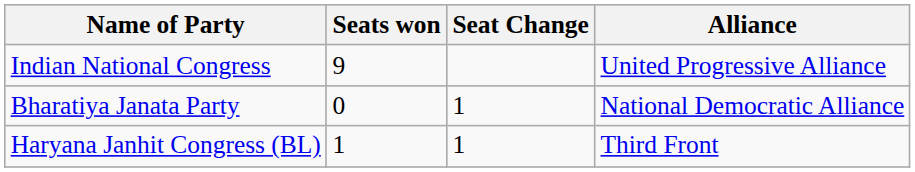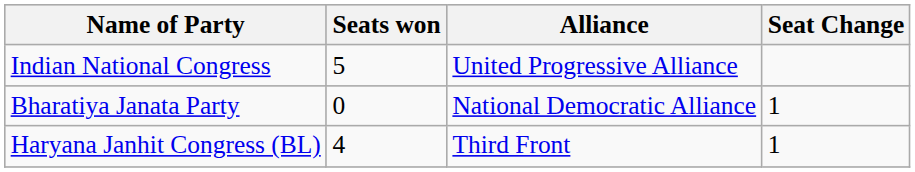 <table class="wikitable sortable">
 <tr>
 <th>Name of Party</th>
 <th>Seats won</th>
+<th>Alliance</th>
 <th>Seat Change</th>
-<th>Alliance</th>
 </tr>
 <tr>
 <td><a href='#'>Indian National Congress</a></td>
-<td>9</td>
+<td>5</td>
+<td><a href='#'>United Progressive Alliance</a></td>
 <td></td>
-<td><a href='#'>United Progressive Alliance</a></td>
 </tr>
 <tr>
 <td><a href='#'>Bharatiya Janata Party</a></td>
 <td>0</td>
+<td><a href='#'>National Democratic Alliance</a></td>
 <td>1</td>
-<td><a href='#'>National Democratic Alliance</a></td>
 </tr>
 <tr>
 <td><a href='#'>Haryana Janhit Congress (BL)</a></td>
+<td>4</td>
+<td><a href='#'>Third Front</a></td>
 <td>1</td>
-<td>1</td>
-<td><a href='#'>Third Front</a></td>
 </tr>
 </table>
